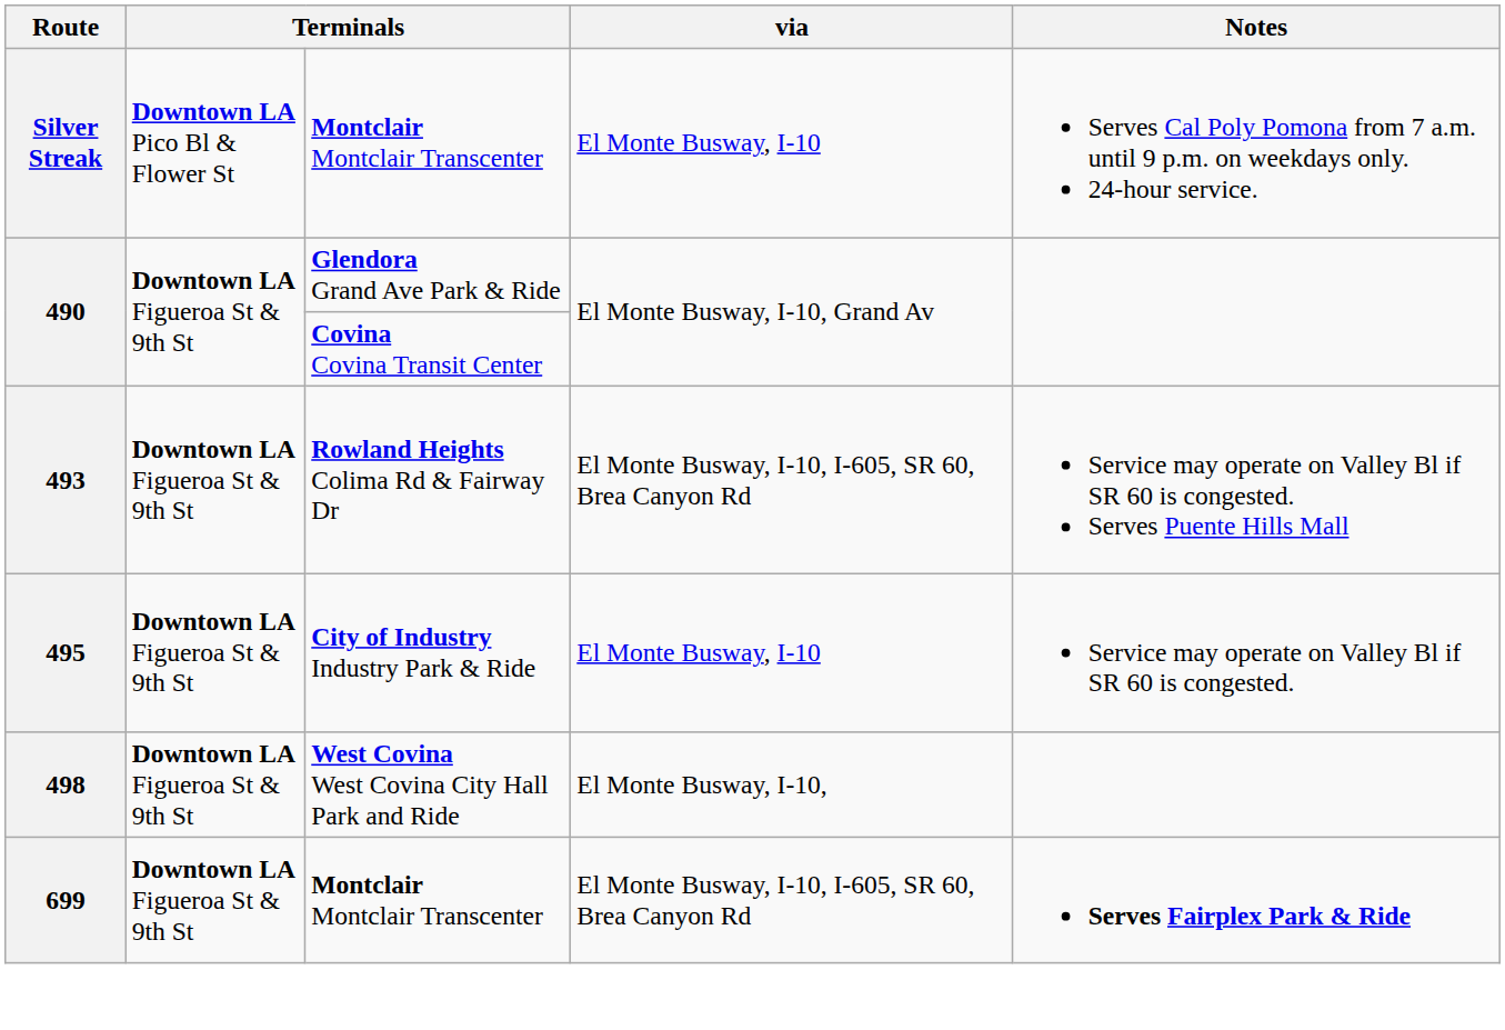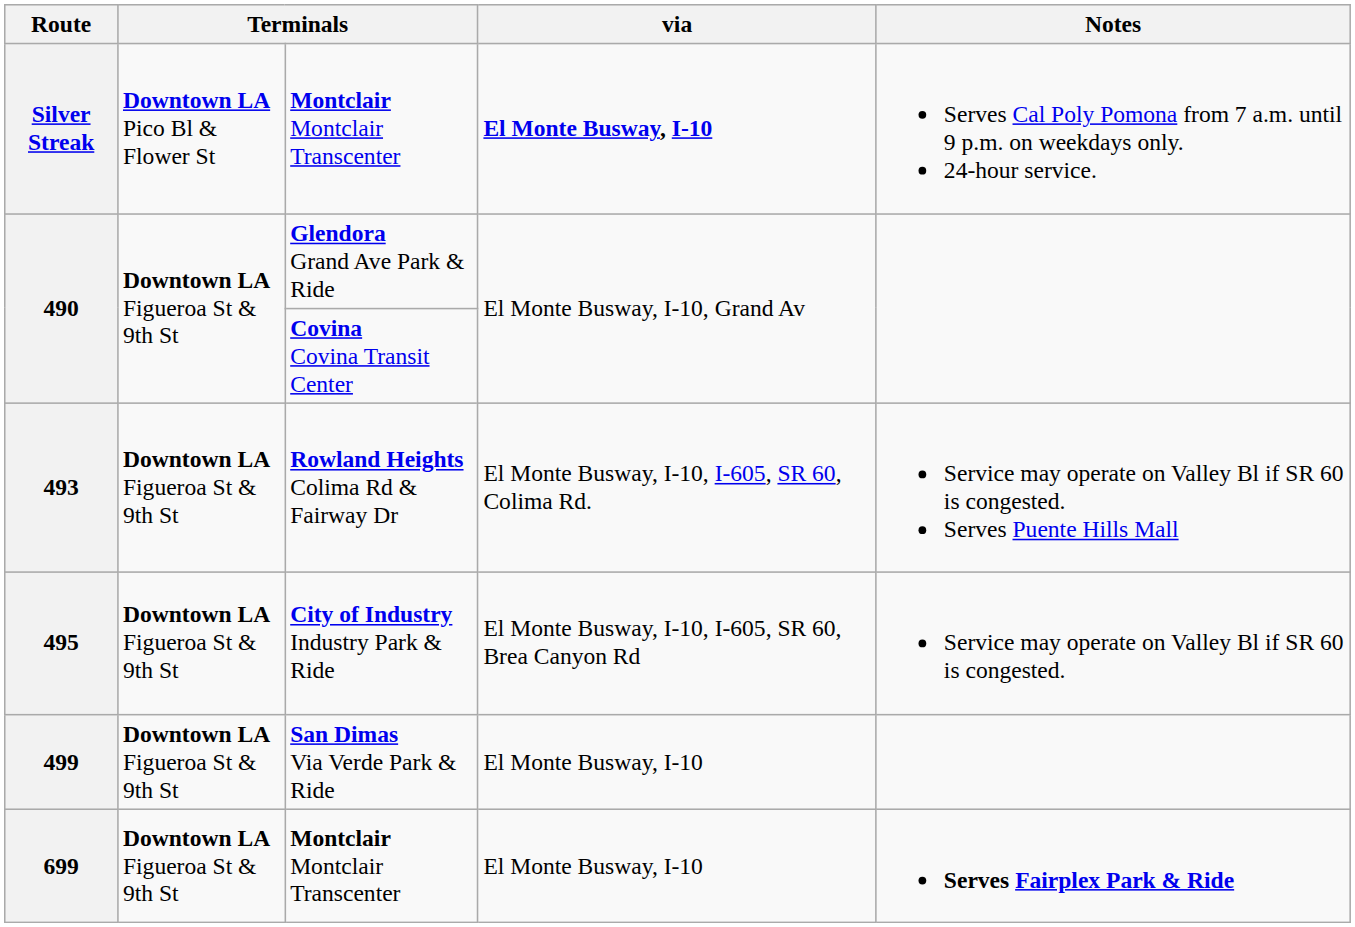 <table class=wikitable style="font-size: 95%;" |>
 <tr>
 <th>Route</th>
 <th colspan=2>Terminals</th>
 <th width=250px>via</th>
 <th>Notes</th>
 </tr>
 <tr>
 <th><strong><a href='#'>Silver Streak</a></strong></th>
 <td><strong><a href='#'>Downtown LA</a></strong><br>Pico Bl & Flower St</td>
 <td><strong><a href='#'>Montclair</a></strong><br><a href='#'>Montclair Transcenter</a></td>
-<td><a href='#'>El Monte Busway</a>, <a href='#'>I-10</a></td>
+<td><strong><a href='#'>El Monte Busway</a>, <a href='#'>I-10</a></strong></td>
 <td><br><ul><li>Serves <a href='#'>Cal Poly Pomona</a> from 7 a.m. until 9 p.m. on weekdays only.</li><li>24-hour service.</li></ul></td>
 </tr>
 <tr>
 <th rowspan="2">490</th>
 <td rowspan="2"><strong>Downtown LA</strong><br>Figueroa St & 9th St</td>
 <td><strong><a href='#'>Glendora</a></strong><br>Grand Ave Park & Ride</td>
 <td rowspan="2">El Monte Busway, I-10, Grand Av</td>
 <td rowspan="2"></td>
 </tr>
 <tr>
 <td><strong><a href='#'>Covina</a></strong><br><a href='#'>Covina Transit Center</a></td>
 </tr>
 <tr>
 <th>493</th>
 <td><strong>Downtown LA</strong><br>Figueroa St & 9th St</td>
 <td><strong><a href='#'>Rowland Heights</a></strong><br>Colima Rd & Fairway Dr</td>
-<td>El Monte Busway, I-10, I-605, SR 60, Brea Canyon Rd</td>
+<td>El Monte Busway, I-10, <a href='#'>I-605</a>, <a href='#'>SR 60</a>, Colima Rd.</td>
 <td><br><ul><li>Service may operate on Valley Bl if SR 60 is congested.</li><li>Serves <a href='#'>Puente Hills Mall</a></li></ul></td>
 </tr>
 <tr>
 <th>495</th>
 <td><strong>Downtown LA</strong><br>Figueroa St & 9th St</td>
 <td><strong><a href='#'>City of Industry</a></strong><br>Industry Park & Ride</td>
-<td><a href='#'>El Monte Busway</a>, <a href='#'>I-10</a></td>
+<td>El Monte Busway, I-10, I-605, SR 60, Brea Canyon Rd</td>
 <td><br><ul><li>Service may operate on Valley Bl if SR 60 is congested.</li></ul></td>
 </tr>
 <tr>
-<th>498</th>
+<th>499</th>
 <td><strong>Downtown LA</strong><br>Figueroa St & 9th St</td>
-<td><strong><a href='#'>West Covina</a></strong><br>West Covina City Hall Park and Ride</td>
-<td>El Monte Busway, I-10,</td>
+<td><strong><a href='#'>San Dimas</a></strong><br>Via Verde Park & Ride</td>
+<td>El Monte Busway, I-10</td>
 <td></td>
 </tr>
 <tr>
 <th>699</th>
 <td><strong>Downtown LA</strong><br>Figueroa St & 9th St</td>
 <td><strong>Montclair</strong><br>Montclair Transcenter</td>
-<td>El Monte Busway, I-10, I-605, SR 60, Brea Canyon Rd</td>
+<td>El Monte Busway, I-10</td>
 <td><strong><br><ul><li>Serves <a href='#'>Fairplex Park & Ride</a></li></ul></strong></td>
 </tr>
 </table>
